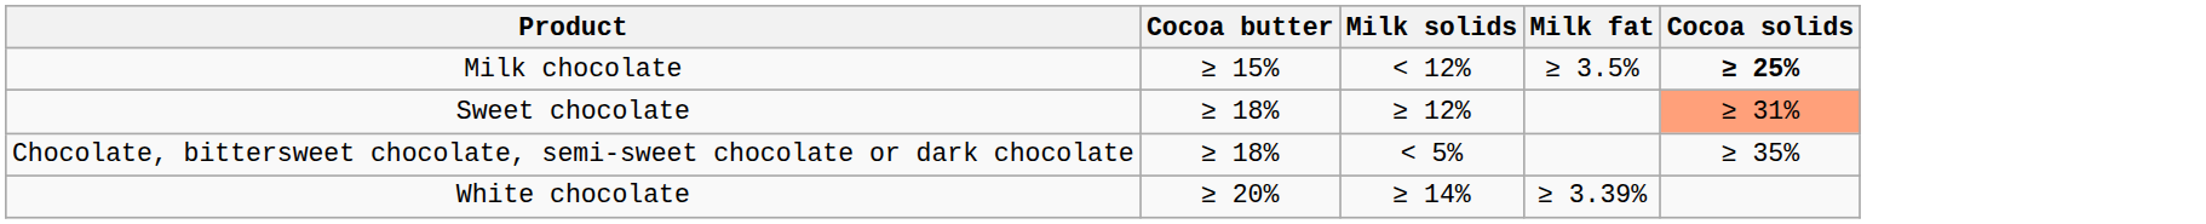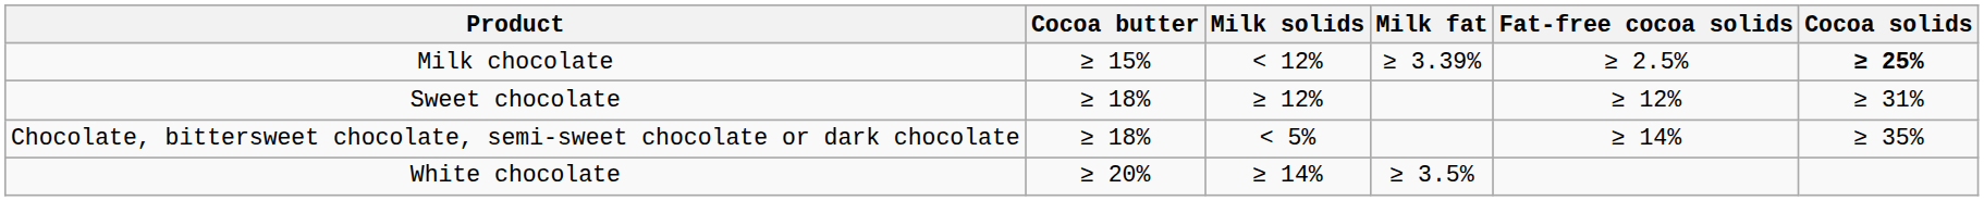 <table class="wikitable">
 <tr>
 <th scope="col">Product</th>
 <th scope="col">Cocoa butter</th>
 <th scope="col">Milk solids</th>
 <th scope="col">Milk fat</th>
+<th scope="col">Fat-free cocoa solids</th>
 <th scope="col">Cocoa solids</th>
 </tr>
 <tr>
 <td align="center" scope="row">Milk chocolate</td>
 <td align="center">≥ 15%</td>
 <td align="center">< 12%</td>
-<td align="center">≥ 3.5%</td>
+<td align="center">≥ 3.39%</td>
+<td align="center">≥ 2.5%</td>
 <td align="center"><strong>≥ 25%</strong></td>
 </tr>
 <tr>
 <td align="center" scope="row">Sweet chocolate</td>
 <td align="center">≥ 18%</td>
 <td align="center">≥ 12%</td>
 <td></td>
-<td align="center" style="background: lightsalmon;">≥ 31%</td>
+<td align="center">≥ 12%</td>
+<td align="center">≥ 31%</td>
 </tr>
 <tr>
 <td align="center" scope="row">Chocolate, bittersweet chocolate, semi-sweet chocolate or dark chocolate</td>
 <td align="center">≥ 18%</td>
 <td align="center">< 5%</td>
 <td></td>
+<td align="center">≥ 14%</td>
 <td align="center">≥ 35%</td>
 </tr>
 <tr>
 <td align="center" scope="row">White chocolate</td>
 <td align="center">≥ 20%</td>
 <td align="center">≥ 14%</td>
-<td align="center">≥ 3.39%</td>
+<td align="center">≥ 3.5%</td>
+<td></td>
 <td></td>
 </tr>
 </table>
